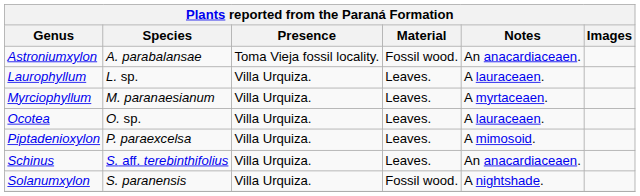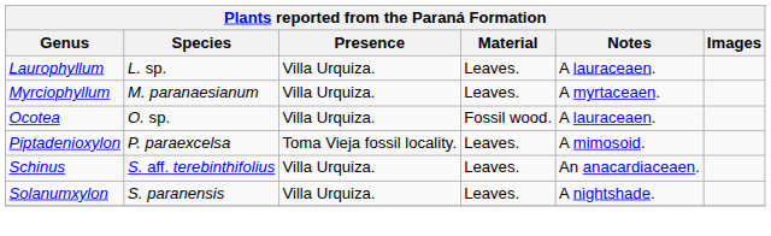 <table class="wikitable" align="center">
 <tr>
 <th colspan="6" align="center"><strong><a href='#'>Plants</a> reported from the Paraná Formation</strong></th>
 </tr>
 <tr>
 <th>Genus</th>
 <th>Species</th>
 <th>Presence</th>
 <th><strong>Material</strong></th>
 <th>Notes</th>
 <th>Images</th>
-</tr>
-<tr>
-<td><em><a href='#'>Astroniumxylon</a></em></td>
-<td><em>A. parabalansae</em></td>
-<td>Toma Vieja fossil locality.</td>
-<td>Fossil wood.</td>
-<td>An <a href='#'>anacardiaceaen</a>.</td>
-<td></td>
 </tr>
 <tr>
 <td><em><a href='#'>Laurophyllum</a></em></td>
 <td><em>L.</em> sp.</td>
 <td>Villa Urquiza.</td>
 <td>Leaves.</td>
 <td>A <a href='#'>lauraceaen</a>.</td>
 <td></td>
 </tr>
 <tr>
 <td><em><a href='#'>Myrciophyllum</a></em></td>
 <td><em>M. paranaesianum</em></td>
 <td>Villa Urquiza.</td>
 <td>Leaves.</td>
 <td>A <a href='#'>myrtaceaen</a>.</td>
 <td></td>
 </tr>
 <tr>
 <td><em><a href='#'>Ocotea</a></em></td>
 <td><em>O.</em> sp.</td>
 <td>Villa Urquiza.</td>
-<td>Leaves.</td>
+<td>Fossil wood.</td>
 <td>A <a href='#'>lauraceaen</a>.</td>
 <td></td>
 </tr>
 <tr>
 <td><em><a href='#'>Piptadenioxylon</a></em></td>
 <td><em>P. paraexcelsa</em></td>
-<td>Villa Urquiza.</td>
+<td>Toma Vieja fossil locality.</td>
 <td>Leaves.</td>
 <td>A <a href='#'>mimosoid</a>.</td>
 <td></td>
 </tr>
 <tr>
 <td><em><a href='#'>Schinus</a></em></td>
 <td><a href='#'><em>S.</em> aff. <em>terebinthifolius</em></a></td>
 <td>Villa Urquiza.</td>
 <td>Leaves.</td>
 <td>An <a href='#'>anacardiaceaen</a>.</td>
 <td></td>
 </tr>
 <tr>
 <td><em><a href='#'>Solanumxylon</a></em></td>
 <td><em>S. paranensis</em></td>
 <td>Villa Urquiza.</td>
-<td>Fossil wood.</td>
+<td>Leaves.</td>
 <td>A <a href='#'>nightshade</a>.</td>
 <td></td>
 </tr>
 <tr>
 </tr>
 </table>
